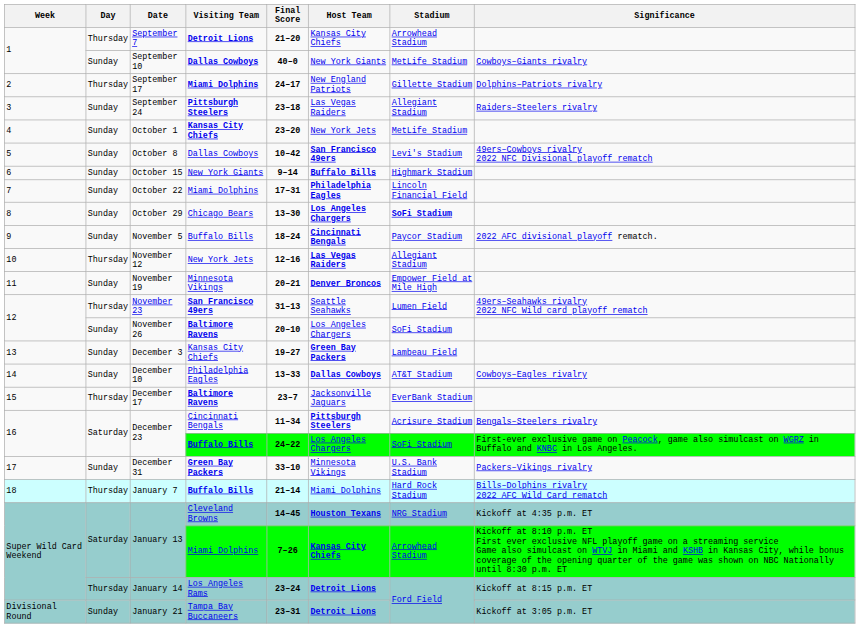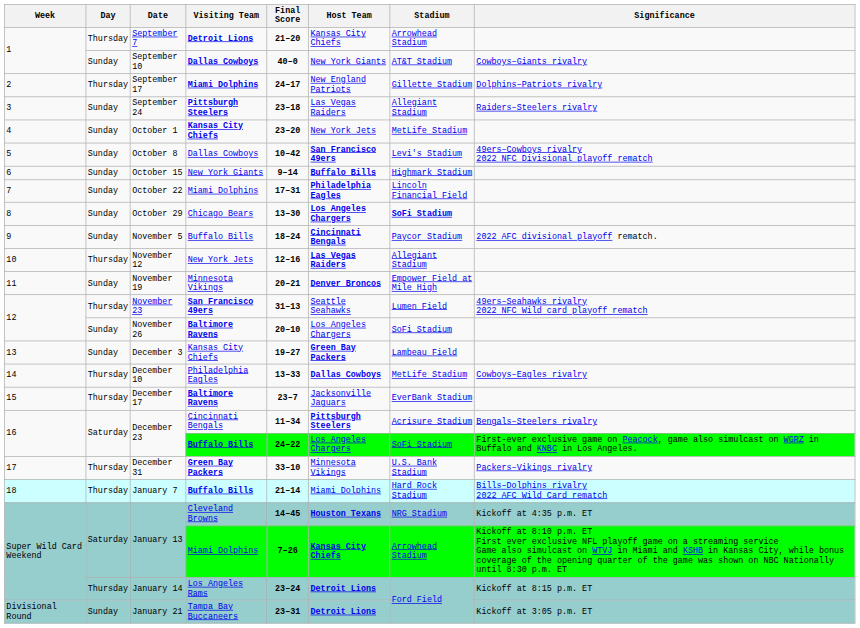 <table class="wikitable" style="font-size: 95%;">
 <tr>
 <th>Week</th>
 <th>Day</th>
 <th>Date</th>
 <th>Visiting Team</th>
 <th>Final Score</th>
 <th>Host Team</th>
 <th>Stadium</th>
 <th>Significance</th>
 </tr>
 <tr>
 <td rowspan="2">1</td>
 <td>Thursday</td>
 <td><a href='#'>September 7</a></td>
 <td><a href='#'><strong>Detroit Lions</strong></a></td>
 <td align="center"><strong>21–20</strong></td>
 <td><a href='#'>Kansas City Chiefs</a></td>
 <td><a href='#'>Arrowhead Stadium</a></td>
 <td></td>
 </tr>
 <tr>
 <td>Sunday</td>
 <td>September 10</td>
 <td><a href='#'><strong>Dallas Cowboys</strong></a></td>
 <td align="center"><strong>40–0</strong></td>
 <td><a href='#'>New York Giants</a></td>
-<td><a href='#'>MetLife Stadium</a></td>
+<td><a href='#'>AT&T Stadium</a></td>
 <td><a href='#'>Cowboys–Giants rivalry</a></td>
 </tr>
 <tr>
 <td>2</td>
 <td>Thursday</td>
 <td>September 17</td>
 <td><strong><a href='#'>Miami Dolphins</a></strong></td>
 <td align="center"><strong>24–17</strong></td>
 <td><a href='#'>New England Patriots</a></td>
 <td><a href='#'>Gillette Stadium</a></td>
 <td><a href='#'>Dolphins–Patriots rivalry</a></td>
 </tr>
 <tr>
 <td>3</td>
 <td>Sunday</td>
 <td>September 24</td>
 <td><strong><a href='#'>Pittsburgh Steelers</a></strong></td>
 <td align="center"><strong>23–18</strong></td>
 <td><a href='#'>Las Vegas Raiders</a></td>
 <td><a href='#'>Allegiant Stadium</a></td>
 <td><a href='#'>Raiders–Steelers rivalry</a></td>
 </tr>
 <tr>
 <td>4</td>
 <td>Sunday</td>
 <td>October 1</td>
 <td><strong><a href='#'>Kansas City Chiefs</a></strong></td>
 <td align="center"><strong>23–20</strong></td>
 <td><a href='#'>New York Jets</a></td>
 <td><a href='#'>MetLife Stadium</a></td>
 <td></td>
 </tr>
 <tr>
 <td>5</td>
 <td>Sunday</td>
 <td>October 8</td>
 <td><a href='#'>Dallas Cowboys</a></td>
 <td align="center"><strong>10–42</strong></td>
 <td><strong><a href='#'>San Francisco 49ers</a></strong></td>
 <td><a href='#'>Levi's Stadium</a></td>
 <td><a href='#'>49ers–Cowboys rivalry</a><br><a href='#'>2022 NFC Divisional playoff rematch</a></td>
 </tr>
 <tr>
 <td>6</td>
 <td>Sunday</td>
 <td>October 15</td>
 <td><a href='#'>New York Giants</a></td>
 <td align="center"><strong>9–14</strong></td>
 <td><strong><a href='#'>Buffalo Bills</a></strong></td>
 <td><a href='#'>Highmark Stadium</a></td>
 <td></td>
 </tr>
 <tr>
 <td>7</td>
 <td>Sunday</td>
 <td>October 22</td>
 <td><a href='#'>Miami Dolphins</a></td>
 <td align="center"><strong>17–31</strong></td>
 <td><strong><a href='#'>Philadelphia Eagles</a></strong></td>
 <td><a href='#'>Lincoln Financial Field</a></td>
 <td></td>
 </tr>
 <tr>
 <td>8</td>
 <td>Sunday</td>
 <td>October 29</td>
 <td><a href='#'>Chicago Bears</a></td>
 <td align="center"><strong>13–30</strong></td>
 <td><strong><a href='#'>Los Angeles Chargers</a></strong></td>
 <td><strong><a href='#'>SoFi Stadium</a></strong></td>
 <td></td>
 </tr>
 <tr>
 <td>9</td>
 <td>Sunday</td>
 <td>November 5</td>
 <td><a href='#'>Buffalo Bills</a></td>
 <td align="center"><strong>18–24</strong></td>
 <td><strong><a href='#'>Cincinnati Bengals</a></strong></td>
 <td><a href='#'>Paycor Stadium</a></td>
 <td><a href='#'>2022 AFC divisional playoff</a> rematch.</td>
 </tr>
 <tr>
 <td>10</td>
 <td>Thursday</td>
 <td>November 12</td>
 <td><a href='#'>New York Jets</a></td>
 <td align="center"><strong>12–16</strong></td>
 <td><strong><a href='#'>Las Vegas Raiders</a></strong></td>
 <td><a href='#'>Allegiant Stadium</a></td>
 <td></td>
 </tr>
 <tr>
 <td>11</td>
 <td>Sunday</td>
 <td>November 19</td>
 <td><a href='#'>Minnesota Vikings</a></td>
 <td align="center"><strong>20–21</strong></td>
 <td><strong><a href='#'>Denver Broncos</a></strong></td>
 <td><a href='#'>Empower Field at Mile High</a></td>
 <td></td>
 </tr>
 <tr>
 <td rowspan="2">12</td>
 <td>Thursday</td>
 <td><a href='#'>November 23</a></td>
 <td><strong><a href='#'>San Francisco 49ers</a></strong></td>
 <td align="center"><strong>31–13</strong></td>
 <td><a href='#'>Seattle Seahawks</a></td>
 <td><a href='#'>Lumen Field</a></td>
 <td><a href='#'>49ers–Seahawks rivalry</a><br><a href='#'>2022 NFC Wild card playoff rematch</a></td>
 </tr>
 <tr>
 <td>Sunday</td>
 <td>November 26</td>
 <td><strong><a href='#'>Baltimore Ravens</a></strong></td>
 <td align="center"><strong>20–10</strong></td>
 <td><a href='#'>Los Angeles Chargers</a></td>
 <td><a href='#'>SoFi Stadium</a></td>
 <td></td>
 </tr>
 <tr>
 <td>13</td>
 <td>Sunday</td>
 <td>December 3</td>
 <td><a href='#'>Kansas City Chiefs</a></td>
 <td align="center"><strong>19–27</strong></td>
 <td><strong><a href='#'>Green Bay Packers</a></strong></td>
 <td><a href='#'>Lambeau Field</a></td>
 <td></td>
 </tr>
 <tr>
 <td>14</td>
-<td>Sunday</td>
+<td>Thursday</td>
 <td>December 10</td>
 <td><a href='#'>Philadelphia Eagles</a></td>
 <td align="center"><strong>13–33</strong></td>
 <td><strong><a href='#'>Dallas Cowboys</a></strong></td>
-<td><a href='#'>AT&T Stadium</a></td>
+<td><a href='#'>MetLife Stadium</a></td>
 <td><a href='#'>Cowboys–Eagles rivalry</a></td>
 </tr>
 <tr>
 <td>15</td>
 <td>Thursday</td>
 <td>December 17</td>
 <td><strong><a href='#'>Baltimore Ravens</a></strong></td>
 <td align="center"><strong>23–7</strong></td>
 <td><a href='#'>Jacksonville Jaguars</a></td>
 <td><a href='#'>EverBank Stadium</a></td>
 <td></td>
 </tr>
 <tr>
 <td rowspan="2">16</td>
 <td rowspan="2">Saturday</td>
 <td rowspan=2>December 23</td>
 <td><a href='#'>Cincinnati Bengals</a></td>
 <td align="center"><strong>11–34</strong></td>
 <td><strong><a href='#'>Pittsburgh Steelers</a></strong></td>
 <td><a href='#'>Acrisure Stadium</a></td>
 <td><a href='#'>Bengals–Steelers rivalry</a></td>
 </tr>
 <tr bgcolor="00ff00">
 <td><strong><a href='#'>Buffalo Bills</a></strong></td>
 <td align="center"><strong>24–22</strong></td>
 <td><a href='#'>Los Angeles Chargers</a></td>
 <td><a href='#'>SoFi Stadium</a></td>
 <td>First-ever exclusive game on <a href='#'>Peacock</a>, game also simulcast on <a href='#'>WGRZ</a> in Buffalo and <a href='#'>KNBC</a> in Los Angeles.</td>
 </tr>
 <tr>
 <td>17</td>
-<td>Sunday</td>
+<td>Thursday</td>
 <td>December 31</td>
 <td><strong><a href='#'>Green Bay Packers</a></strong></td>
 <td align="center"><strong>33–10</strong></td>
 <td><a href='#'>Minnesota Vikings</a></td>
 <td><a href='#'>U.S. Bank Stadium</a></td>
 <td><a href='#'>Packers–Vikings rivalry</a></td>
 </tr>
 <tr bgcolor="#ccffff">
 <td>18</td>
 <td>Thursday</td>
 <td>January 7</td>
 <td><strong><a href='#'>Buffalo Bills</a></strong></td>
 <td align="center"><strong>21–14</strong></td>
 <td><a href='#'>Miami Dolphins</a></td>
 <td><a href='#'>Hard Rock Stadium</a></td>
 <td><a href='#'>Bills–Dolphins rivalry</a><br><a href='#'>2022 AFC Wild Card rematch</a></td>
 </tr>
 <tr bgcolor="96cdcd">
 <td rowspan="3">Super Wild Card Weekend</td>
 <td rowspan="2">Saturday</td>
 <td rowspan="2">January 13</td>
 <td><a href='#'>Cleveland Browns</a></td>
 <td align="center"><strong>14–45</strong></td>
 <td><strong><a href='#'>Houston Texans</a></strong></td>
 <td><a href='#'>NRG Stadium</a></td>
 <td>Kickoff at 4:35 p.m. ET</td>
 </tr>
 <tr bgcolor="00ff00">
 <td><a href='#'>Miami Dolphins</a></td>
 <td align="center"><strong>7–26</strong></td>
 <td><strong><a href='#'>Kansas City Chiefs</a></strong></td>
 <td><a href='#'>Arrowhead Stadium</a></td>
 <td>Kickoff at 8:10 p.m. ET<br>First ever exclusive NFL playoff game on a streaming service<br>Game also simulcast on <a href='#'>WTVJ</a> in Miami and <a href='#'>KSHB</a> in Kansas City, while bonus coverage of the opening quarter of the game was shown on NBC Nationally until 8:30 p.m. ET</td>
 </tr>
 <tr bgcolor="96cdcd">
 <td>Thursday</td>
 <td>January 14</td>
 <td><a href='#'>Los Angeles Rams</a></td>
 <td align="center"><strong>23–24</strong></td>
 <td><strong><a href='#'>Detroit Lions</a></strong></td>
 <td rowspan=2><a href='#'>Ford Field</a></td>
 <td>Kickoff at 8:15 p.m. ET</td>
 </tr>
 <tr bgcolor="96cdcd">
 <td>Divisional Round</td>
 <td>Sunday</td>
 <td>January 21</td>
 <td><a href='#'>Tampa Bay Buccaneers</a></td>
 <td align="center"><strong>23–31</strong></td>
 <td><strong><a href='#'>Detroit Lions</a></strong></td>
 <td>Kickoff at 3:05 p.m. ET</td>
 </tr>
 </table>
